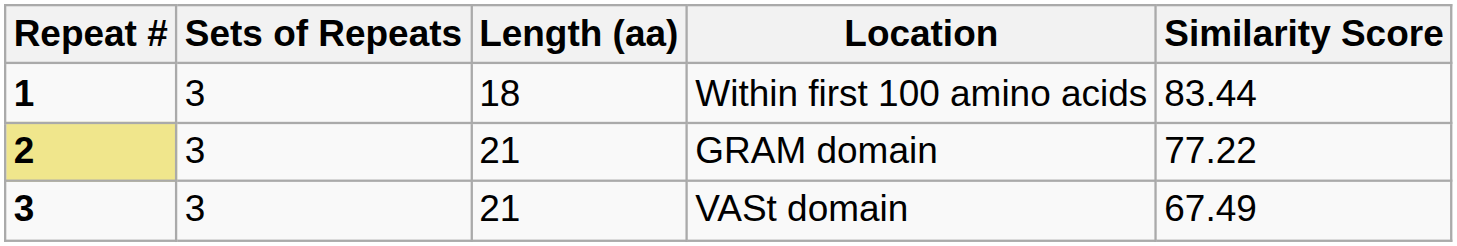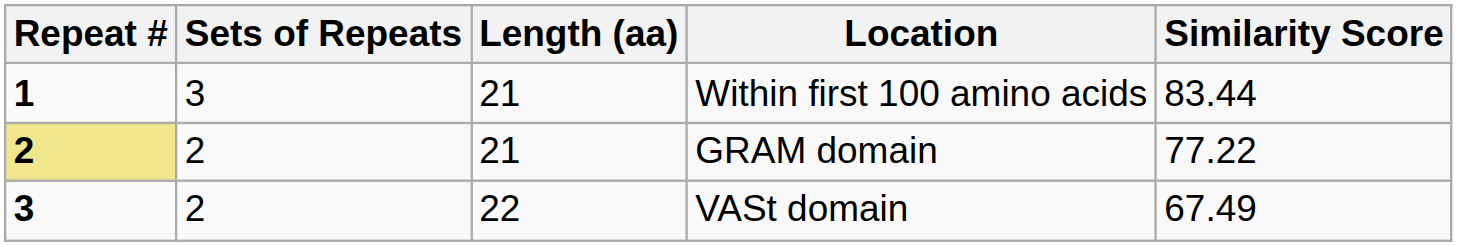 <table class="wikitable">
 <tr>
 <th>Repeat  #</th>
 <th>Sets  of Repeats</th>
 <th>Length (aa)</th>
 <th>Location</th>
 <th>Similarity Score</th>
 </tr>
 <tr>
 <td><strong>1</strong></td>
 <td>3</td>
-<td>18</td>
+<td>21</td>
 <td>Within  first 100 amino acids</td>
 <td>83.44</td>
 </tr>
 <tr>
 <td style="background: khaki;"><strong>2</strong></td>
-<td>3</td>
+<td>2</td>
 <td>21</td>
 <td>GRAM  domain</td>
 <td>77.22</td>
 </tr>
 <tr>
 <td><strong>3</strong></td>
-<td>3</td>
-<td>21</td>
+<td>2</td>
+<td>22</td>
 <td>VASt  domain</td>
 <td>67.49</td>
 </tr>
 </table>
